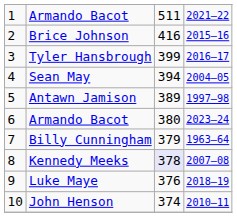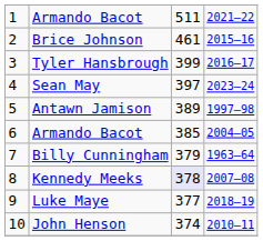 <table class="wikitable">
 <tr>
 </tr>
 <tr>
 <td>1</td>
 <td><a href='#'>Armando Bacot</a></td>
 <td>511</td>
 <td style="font-size:80%;"><a href='#'>2021–22</a></td>
 </tr>
 <tr>
 <td>2</td>
 <td><a href='#'>Brice Johnson</a></td>
-<td>416</td>
+<td>461</td>
 <td style="font-size:80%;"><a href='#'>2015–16</a></td>
 </tr>
 <tr>
 <td>3</td>
 <td><a href='#'>Tyler Hansbrough</a></td>
 <td>399</td>
 <td style="font-size:80%;"><a href='#'>2016–17</a></td>
 </tr>
 <tr>
 <td>4</td>
 <td><a href='#'>Sean May</a></td>
-<td>394</td>
-<td style="font-size:80%;"><a href='#'>2004–05</a></td>
+<td>397</td>
+<td style="font-size:80%;"><a href='#'>2023–24</a></td>
 </tr>
 <tr>
 <td>5</td>
 <td><a href='#'>Antawn Jamison</a></td>
 <td>389</td>
 <td style="font-size:80%;"><a href='#'>1997–98</a></td>
 </tr>
 <tr>
 <td>6</td>
 <td><a href='#'>Armando Bacot</a></td>
-<td>380</td>
-<td style="font-size:80%;"><a href='#'>2023–24</a></td>
+<td>385</td>
+<td style="font-size:80%;"><a href='#'>2004–05</a></td>
 </tr>
 <tr>
 <td>7</td>
 <td><a href='#'>Billy Cunningham</a></td>
 <td>379</td>
 <td style="font-size:80%;"><a href='#'>1963–64</a></td>
 </tr>
 <tr>
 <td>8</td>
 <td><a href='#'>Kennedy Meeks</a></td>
 <td style="background: lavender;">378</td>
 <td style="font-size:80%;"><a href='#'>2007–08</a></td>
 </tr>
 <tr>
 <td>9</td>
 <td><a href='#'>Luke Maye</a></td>
-<td>376</td>
+<td>377</td>
 <td style="font-size:80%;"><a href='#'>2018–19</a></td>
 </tr>
 <tr>
 <td>10</td>
 <td><a href='#'>John Henson</a></td>
 <td>374</td>
 <td style="font-size:80%;"><a href='#'>2010–11</a></td>
 </tr>
 <tr>
 </tr>
 </table>
